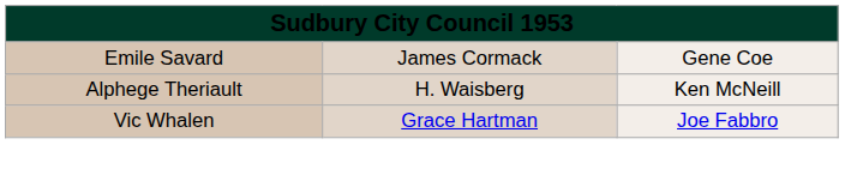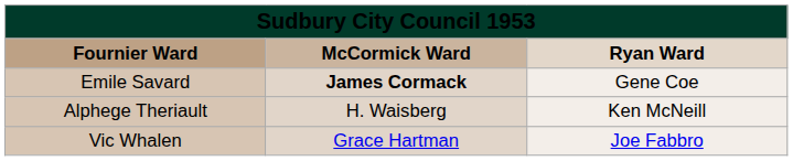 <table class="wikitable">
 <tr>
 <td style= "text-align:center; width: 660px;" colspan="3" bgcolor=003A2A><span><big><strong>Sudbury City Council 1953</strong></big></span></td>
 </tr>
 <tr>
+<td style="text-align:center; width: 220px;" bgcolor= BDA185><strong>Fournier Ward</strong></td>
+<td style="text-align:center; width: 220px;" bgcolor= CAB49E><strong>McCormick Ward</strong></td>
+<td style="text-align:center; width: 220px;" bgcolor= E3D7CA><strong>Ryan Ward</strong></td>
+</tr>
+<tr>
 <td style="text-align:center;" bgcolor= D7C5B3>Emile Savard</td>
-<td style="text-align:center;" bgcolor= E1D5C9>James Cormack</td>
+<td style="text-align:center;" bgcolor= E1D5C9><strong>James Cormack</strong></td>
 <td style="text-align:center;" bgcolor= F3EEE9>Gene Coe</td>
 </tr>
 <tr>
 <td style="text-align:center;" bgcolor= D7C5B3>Alphege Theriault</td>
 <td style="text-align:center;" bgcolor= E1D5C9>H. Waisberg</td>
 <td style="text-align:center;" bgcolor= F3EEE9>Ken McNeill</td>
 </tr>
 <tr>
 <td style="text-align:center;" bgcolor= D7C5B3>Vic Whalen</td>
 <td style="text-align:center;" bgcolor= E1D5C9><a href='#'>Grace Hartman</a></td>
 <td style="text-align:center;" bgcolor= F3EEE9><a href='#'>Joe Fabbro</a></td>
 </tr>
 </table>
